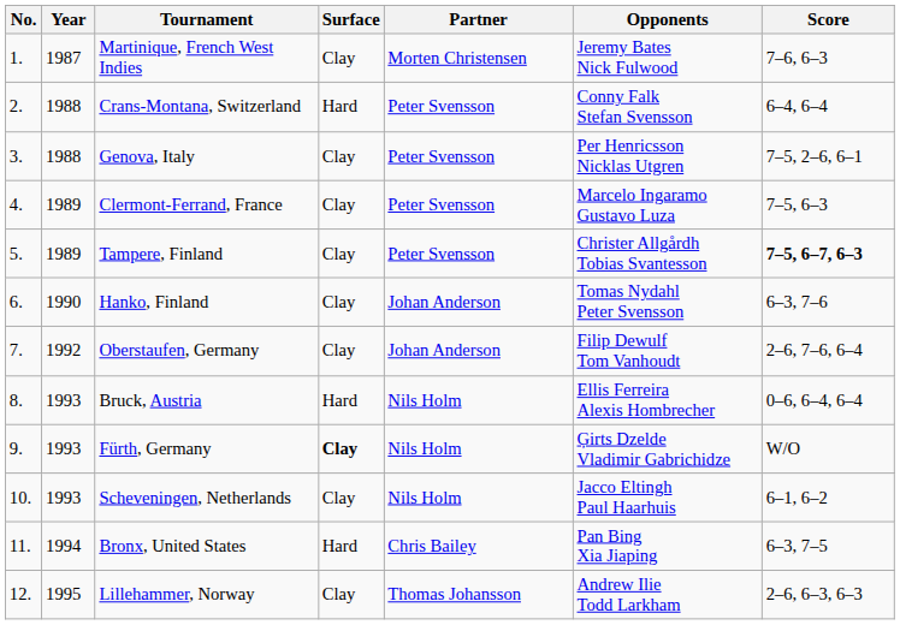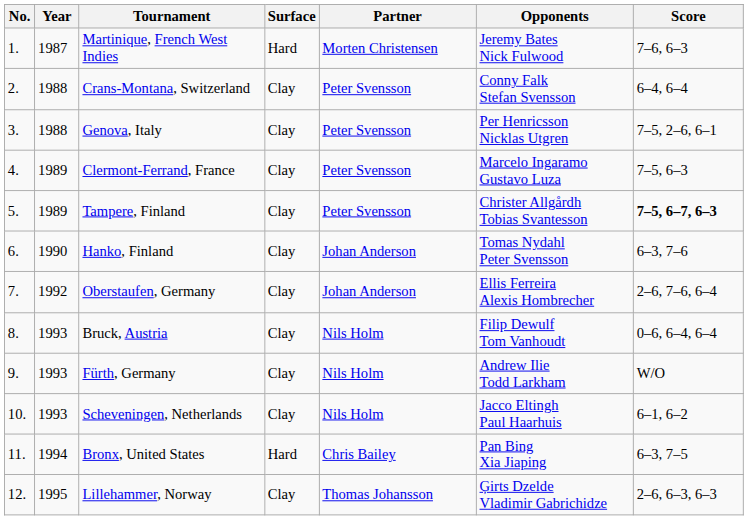 <table class="sortable wikitable" style=font-size:97%>
 <tr>
 <th style="width:25px">No.</th>
 <th width=40>Year</th>
 <th style="width:190px">Tournament</th>
 <th width=50>Surface</th>
 <th style="width:160px">Partner</th>
 <th style="width:160px">Opponents</th>
 <th style="width:110px" class="unsortable">Score</th>
 </tr>
 <tr>
 <td>1.</td>
 <td>1987</td>
 <td><a href='#'>Martinique</a>, <a href='#'>French West Indies</a></td>
-<td>Clay</td>
+<td>Hard</td>
 <td> <a href='#'>Morten Christensen</a></td>
 <td> <a href='#'>Jeremy Bates</a><br> <a href='#'>Nick Fulwood</a></td>
 <td>7–6, 6–3</td>
 </tr>
 <tr>
 <td>2.</td>
 <td>1988</td>
 <td><a href='#'>Crans-Montana</a>, Switzerland</td>
-<td>Hard</td>
+<td>Clay</td>
 <td> <a href='#'>Peter Svensson</a></td>
 <td> <a href='#'>Conny Falk</a><br> <a href='#'>Stefan Svensson</a></td>
 <td>6–4, 6–4</td>
 </tr>
 <tr>
 <td>3.</td>
 <td>1988</td>
 <td><a href='#'>Genova</a>, Italy</td>
 <td>Clay</td>
 <td> <a href='#'>Peter Svensson</a></td>
 <td> <a href='#'>Per Henricsson</a><br> <a href='#'>Nicklas Utgren</a></td>
 <td>7–5, 2–6, 6–1</td>
 </tr>
 <tr>
 <td>4.</td>
 <td>1989</td>
 <td><a href='#'>Clermont-Ferrand</a>, France</td>
 <td>Clay</td>
 <td> <a href='#'>Peter Svensson</a></td>
 <td> <a href='#'>Marcelo Ingaramo</a><br> <a href='#'>Gustavo Luza</a></td>
 <td>7–5, 6–3</td>
 </tr>
 <tr>
 <td>5.</td>
 <td>1989</td>
 <td><a href='#'>Tampere</a>, Finland</td>
 <td>Clay</td>
 <td> <a href='#'>Peter Svensson</a></td>
 <td> <a href='#'>Christer Allgårdh</a><br> <a href='#'>Tobias Svantesson</a></td>
 <td><strong>7–5, 6–7, 6–3</strong></td>
 </tr>
 <tr>
 <td>6.</td>
 <td>1990</td>
 <td><a href='#'>Hanko</a>, Finland</td>
 <td>Clay</td>
 <td> <a href='#'>Johan Anderson</a></td>
 <td> <a href='#'>Tomas Nydahl</a><br> <a href='#'>Peter Svensson</a></td>
 <td>6–3, 7–6</td>
 </tr>
 <tr>
 <td>7.</td>
 <td>1992</td>
 <td><a href='#'>Oberstaufen</a>, Germany</td>
 <td>Clay</td>
 <td> <a href='#'>Johan Anderson</a></td>
-<td> <a href='#'>Filip Dewulf</a><br> <a href='#'>Tom Vanhoudt</a></td>
+<td> <a href='#'>Ellis Ferreira</a><br> <a href='#'>Alexis Hombrecher</a></td>
 <td>2–6, 7–6, 6–4</td>
 </tr>
 <tr>
 <td>8.</td>
 <td>1993</td>
 <td>Bruck, <a href='#'>Austria</a></td>
-<td>Hard</td>
+<td>Clay</td>
 <td> <a href='#'>Nils Holm</a></td>
-<td> <a href='#'>Ellis Ferreira</a><br> <a href='#'>Alexis Hombrecher</a></td>
+<td> <a href='#'>Filip Dewulf</a><br> <a href='#'>Tom Vanhoudt</a></td>
 <td>0–6, 6–4, 6–4</td>
 </tr>
 <tr>
 <td>9.</td>
 <td>1993</td>
 <td><a href='#'>Fürth</a>, Germany</td>
-<td><strong>Clay</strong></td>
+<td>Clay</td>
 <td> <a href='#'>Nils Holm</a></td>
-<td> <a href='#'>Ģirts Dzelde</a><br> <a href='#'>Vladimir Gabrichidze</a></td>
+<td> <a href='#'>Andrew Ilie</a><br> <a href='#'>Todd Larkham</a></td>
 <td>W/O</td>
 </tr>
 <tr>
 <td>10.</td>
 <td>1993</td>
 <td><a href='#'>Scheveningen</a>, Netherlands</td>
 <td>Clay</td>
 <td> <a href='#'>Nils Holm</a></td>
 <td> <a href='#'>Jacco Eltingh</a><br> <a href='#'>Paul Haarhuis</a></td>
 <td>6–1, 6–2</td>
 </tr>
 <tr>
 <td>11.</td>
 <td>1994</td>
 <td><a href='#'>Bronx</a>, United States</td>
 <td>Hard</td>
 <td> <a href='#'>Chris Bailey</a></td>
 <td> <a href='#'>Pan Bing</a><br> <a href='#'>Xia Jiaping</a></td>
 <td>6–3, 7–5</td>
 </tr>
 <tr>
 <td>12.</td>
 <td>1995</td>
 <td><a href='#'>Lillehammer</a>, Norway</td>
 <td>Clay</td>
 <td> <a href='#'>Thomas Johansson</a></td>
-<td> <a href='#'>Andrew Ilie</a><br> <a href='#'>Todd Larkham</a></td>
+<td> <a href='#'>Ģirts Dzelde</a><br> <a href='#'>Vladimir Gabrichidze</a></td>
 <td>2–6, 6–3, 6–3</td>
 </tr>
 </table>
